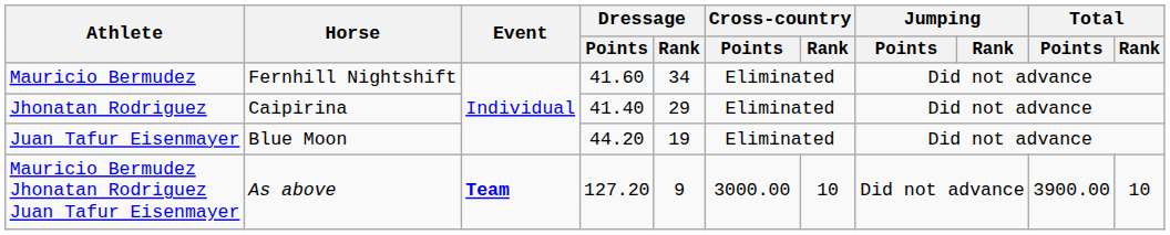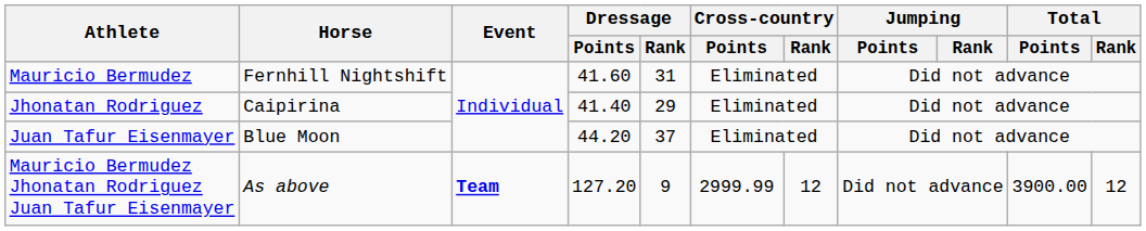 <table class=wikitable style=font-size:90%;text-align:center>
 <tr>
 <th rowspan=2>Athlete</th>
 <th rowspan=2>Horse</th>
 <th rowspan=2>Event</th>
 <th colspan=2>Dressage</th>
 <th colspan=2>Cross-country</th>
 <th colspan=2>Jumping</th>
 <th colspan=2>Total</th>
 </tr>
 <tr style=font-size:95%>
 <th>Points</th>
 <th>Rank</th>
 <th>Points</th>
 <th>Rank</th>
 <th>Points</th>
 <th>Rank</th>
 <th>Points</th>
 <th>Rank</th>
 </tr>
 <tr>
 <td align=left><a href='#'>Mauricio Bermudez</a></td>
 <td align=left>Fernhill Nightshift</td>
 <td align=left rowspan=3><a href='#'>Individual</a></td>
 <td>41.60</td>
-<td>34</td>
+<td>31</td>
 <td colspan=2>Eliminated</td>
 <td colspan=4>Did not advance</td>
 </tr>
 <tr>
 <td align=left><a href='#'>Jhonatan Rodriguez</a></td>
 <td align=left>Caipirina</td>
 <td>41.40</td>
 <td>29</td>
 <td colspan=2>Eliminated</td>
 <td colspan=4>Did not advance</td>
 </tr>
 <tr>
 <td align=left><a href='#'>Juan Tafur Eisenmayer</a></td>
 <td align=left>Blue Moon</td>
 <td>44.20</td>
-<td>19</td>
+<td>37</td>
 <td colspan=2>Eliminated</td>
 <td colspan=4>Did not advance</td>
 </tr>
 <tr>
 <td align=left><a href='#'>Mauricio Bermudez</a><br><a href='#'>Jhonatan Rodriguez</a><br><a href='#'>Juan Tafur Eisenmayer</a></td>
 <td align=left><em>As above</em></td>
 <td align=left><strong><a href='#'>Team</a></strong></td>
 <td>127.20</td>
 <td>9</td>
-<td>3000.00</td>
-<td>10</td>
+<td>2999.99</td>
+<td>12</td>
 <td colspan=2>Did not advance</td>
 <td>3900.00</td>
-<td>10</td>
+<td>12</td>
 </tr>
 </table>
